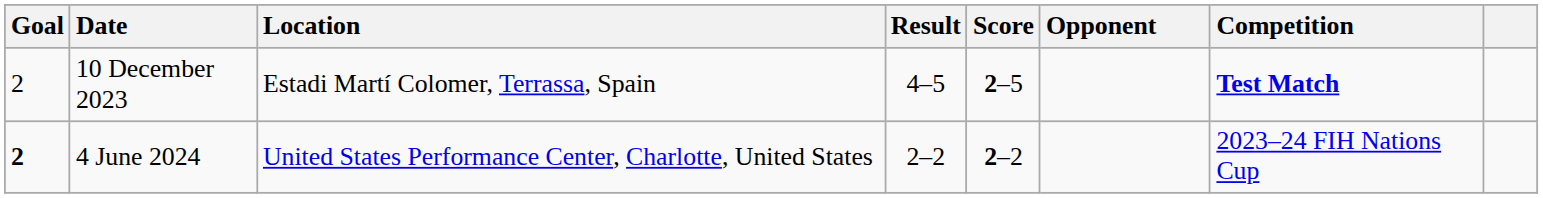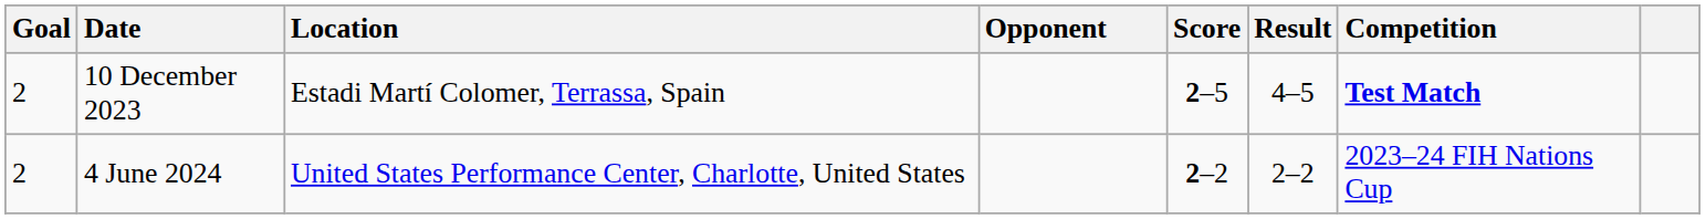 <table class="wikitable sortable" style="font-size:90%" width=97%>
 <tr>
 <th style="width: 25px; text-align: left">Goal</th>
 <th style="width: 100px; text-align: left">Date</th>
 <th style="width: 360px; text-align: left">Location</th>
+<th style="width: 90px; text-align: left">Opponent</th>
+<th style="width: 30px; text-align: left">Score</th>
 <th style="width: 30px; text-align: left">Result</th>
-<th style="width: 30px; text-align: left">Score</th>
-<th style="width: 90px; text-align: left">Opponent</th>
 <th style="width: 150px; text-align: left">Competition</th>
 <th style="width: 25px; text-align: left"></th>
 </tr>
 <tr>
 <td>2</td>
 <td>10 December 2023</td>
 <td>Estadi Martí Colomer, <a href='#'>Terrassa</a>, Spain</td>
+<td></td>
+<td align="center"><strong>2</strong>–5</td>
 <td align="center">4–5</td>
-<td align="center"><strong>2</strong>–5</td>
-<td></td>
 <td><strong><a href='#'>Test Match</a></strong></td>
 <td></td>
 </tr>
 <tr>
-<td><strong>2</strong></td>
+<td>2</td>
 <td>4 June 2024</td>
 <td><a href='#'>United States Performance Center</a>, <a href='#'>Charlotte</a>, United States</td>
+<td></td>
+<td align="center"><strong>2</strong>–2</td>
 <td align="center">2–2</td>
-<td align="center"><strong>2</strong>–2</td>
-<td></td>
 <td><a href='#'>2023–24 FIH Nations Cup</a></td>
 <td></td>
 </tr>
 </table>
